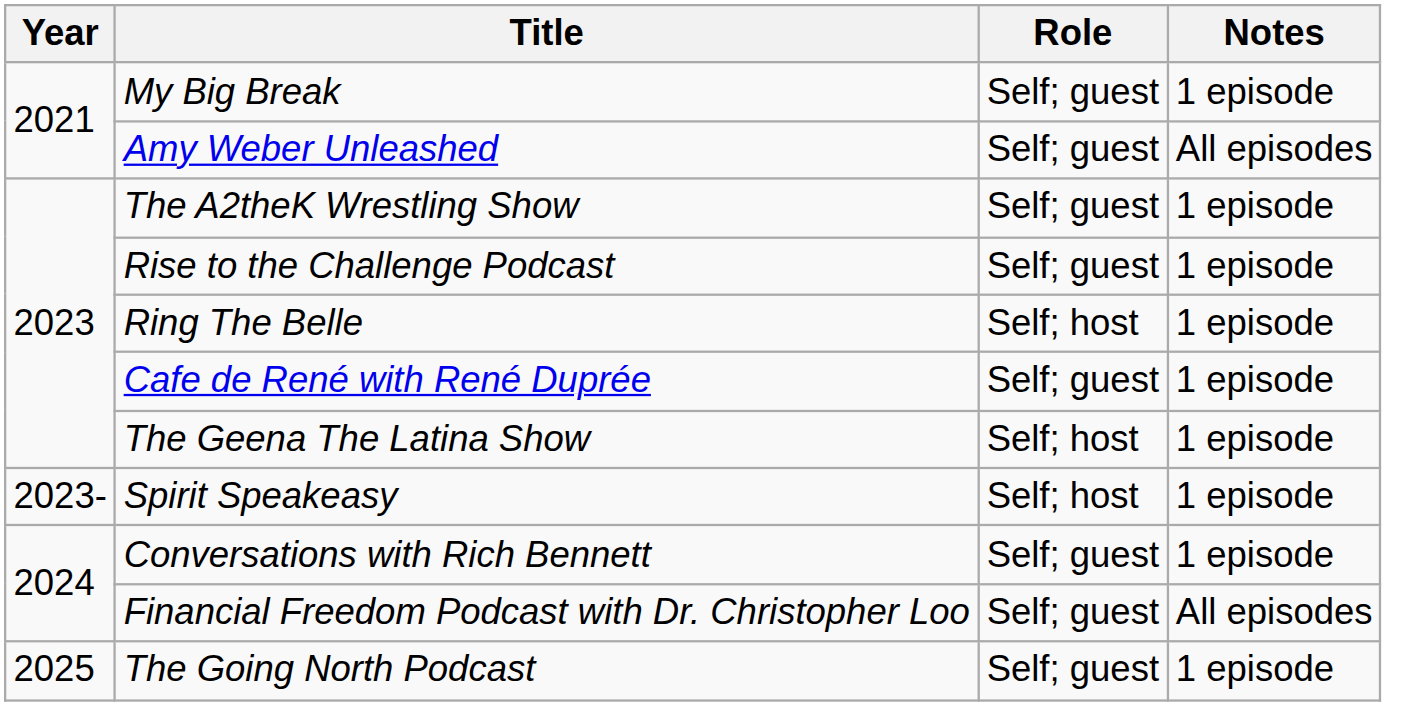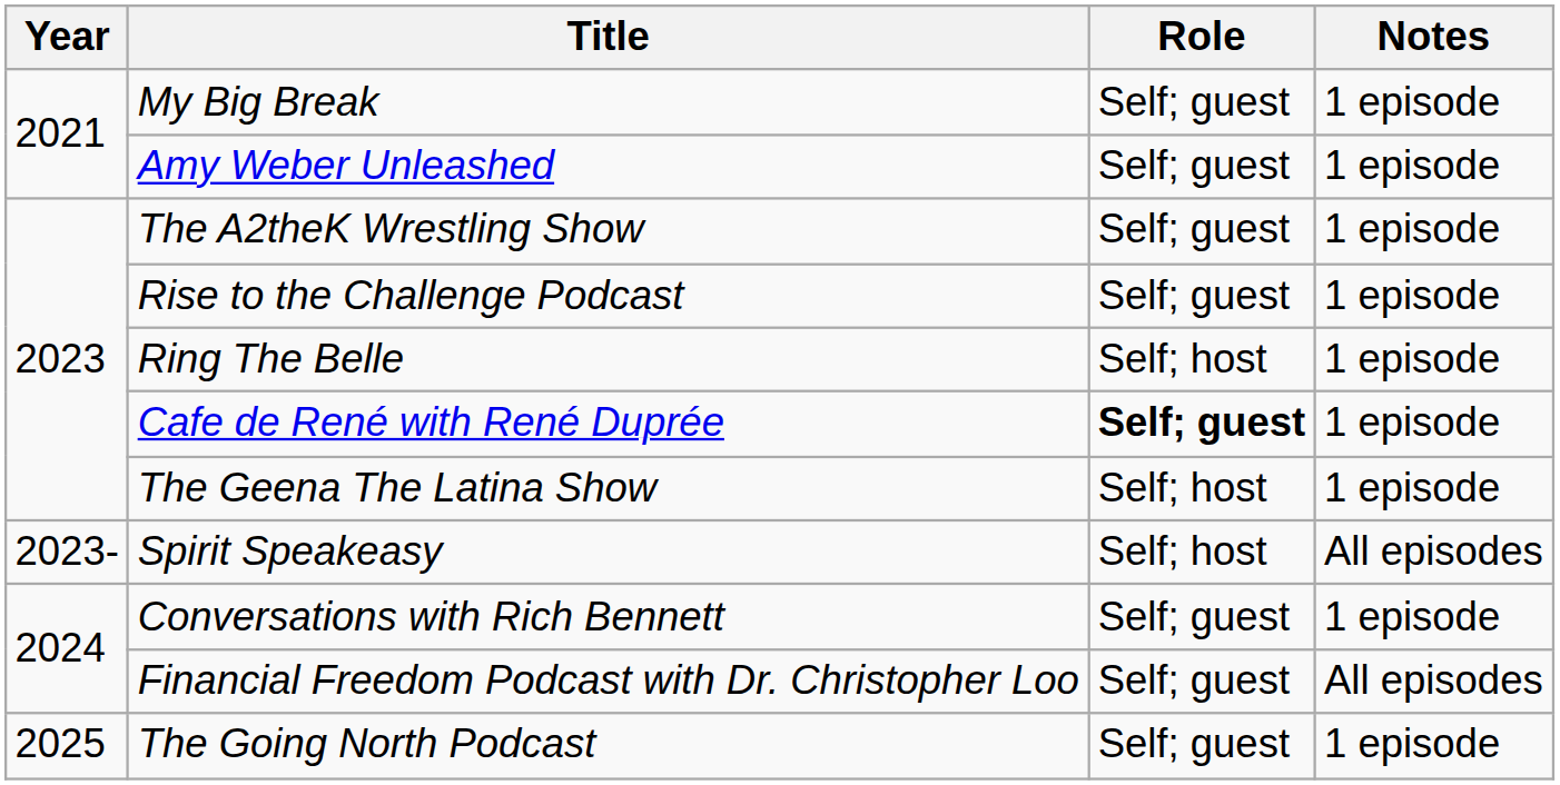 <table class="wikitable">
 <tr>
 <th>Year</th>
 <th>Title</th>
 <th>Role</th>
 <th>Notes</th>
 </tr>
 <tr>
 <td rowspan="2">2021</td>
 <td><em>My Big Break</em></td>
 <td>Self; guest</td>
 <td>1 episode</td>
 </tr>
 <tr>
 <td><em><a href='#'>Amy Weber Unleashed</a></em></td>
 <td>Self; guest</td>
-<td>All episodes</td>
+<td>1 episode</td>
 </tr>
 <tr>
 <td rowspan="5">2023</td>
 <td><em>The A2theK Wrestling Show</em></td>
 <td>Self; guest</td>
 <td>1 episode</td>
 </tr>
 <tr>
 <td><em>Rise to the Challenge Podcast</em></td>
 <td>Self; guest</td>
 <td>1 episode</td>
 </tr>
 <tr>
 <td><em>Ring The Belle</em></td>
 <td>Self; host</td>
 <td>1 episode</td>
 </tr>
 <tr>
 <td><a href='#'><em>Cafe de René with René Duprée</em></a></td>
-<td>Self; guest</td>
+<td><strong>Self; guest</strong></td>
 <td>1 episode</td>
 </tr>
 <tr>
 <td><em>The Geena The Latina Show</em></td>
 <td>Self; host</td>
 <td>1 episode</td>
 </tr>
 <tr>
 <td>2023-</td>
 <td><em>Spirit Speakeasy</em></td>
 <td>Self; host</td>
-<td>1 episode</td>
+<td>All episodes</td>
 </tr>
 <tr>
 <td rowspan="2">2024</td>
 <td><em>Conversations with Rich Bennett</em></td>
 <td>Self; guest</td>
 <td>1 episode</td>
 </tr>
 <tr>
 <td><em>Financial Freedom Podcast with Dr. Christopher Loo</em></td>
 <td>Self; guest</td>
 <td>All episodes</td>
 </tr>
 <tr>
 <td>2025</td>
 <td><em>The Going North Podcast</em></td>
 <td>Self; guest</td>
 <td>1 episode</td>
 </tr>
 </table>
